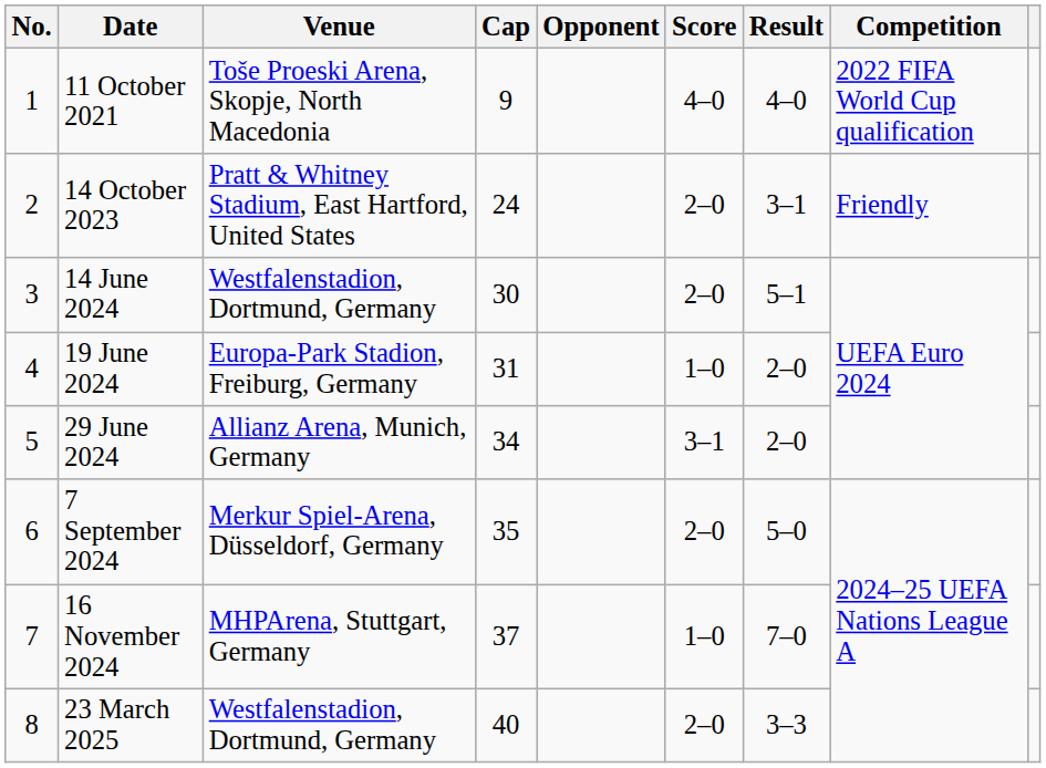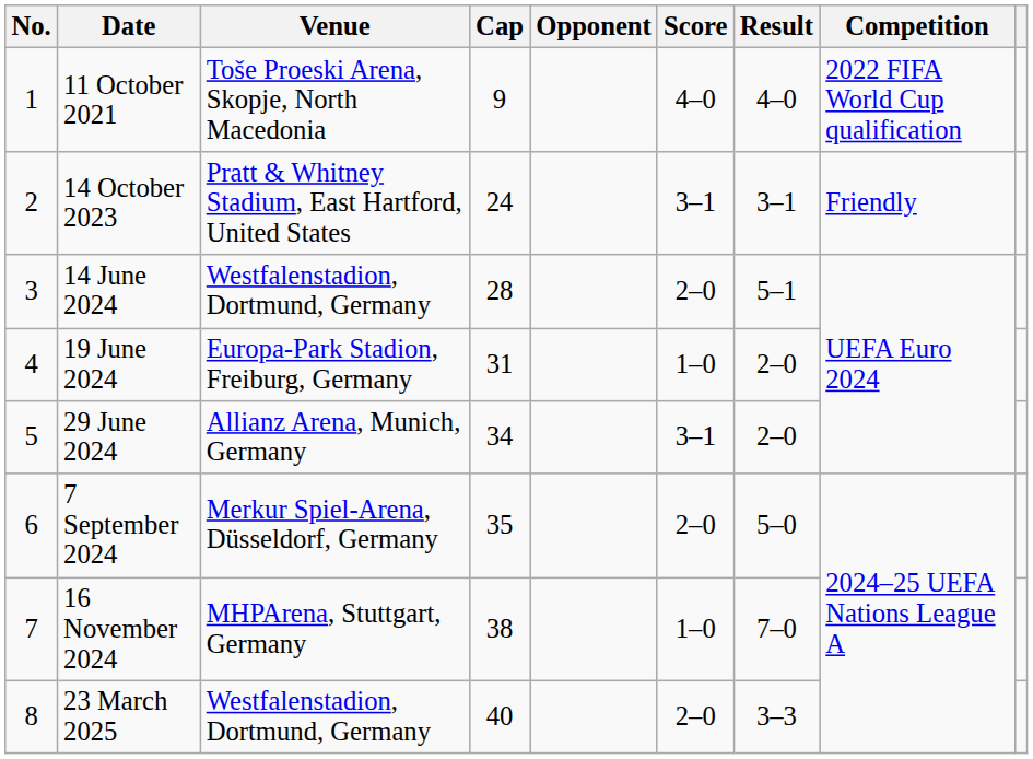 <table class="wikitable">
 <tr>
 <th scope="col">No.</th>
 <th scope="col">Date</th>
 <th scope="col">Venue</th>
 <th scope="col">Cap</th>
 <th scope="col">Opponent</th>
 <th scope="col">Score</th>
 <th scope="col">Result</th>
 <th scope="col">Competition</th>
 <th scope="col" class="unsortable"></th>
 </tr>
 <tr>
 <td align="center">1</td>
 <td>11 October 2021</td>
 <td><a href='#'>Toše Proeski Arena</a>, Skopje, North Macedonia</td>
 <td align="center">9</td>
 <td></td>
 <td align="center">4–0</td>
 <td align="center">4–0</td>
 <td><a href='#'>2022 FIFA World Cup qualification</a></td>
 <td align="center"></td>
 </tr>
 <tr>
 <td align="center">2</td>
 <td>14 October 2023</td>
 <td><a href='#'>Pratt & Whitney Stadium</a>, East Hartford, United States</td>
 <td align="center">24</td>
 <td></td>
-<td align="center">2–0</td>
+<td align="center">3–1</td>
 <td align="center">3–1</td>
 <td><a href='#'>Friendly</a></td>
 <td align="center"></td>
 </tr>
 <tr>
 <td align="center">3</td>
 <td>14 June 2024</td>
 <td><a href='#'>Westfalenstadion</a>, Dortmund, Germany</td>
-<td align="center">30</td>
+<td align="center">28</td>
 <td></td>
 <td align="center">2–0</td>
 <td align="center">5–1</td>
 <td rowspan="3"><a href='#'>UEFA Euro 2024</a></td>
 <td align="center"></td>
 </tr>
 <tr>
 <td align="center">4</td>
 <td>19 June 2024</td>
 <td><a href='#'>Europa-Park Stadion</a>, Freiburg, Germany</td>
 <td align="center">31</td>
 <td></td>
 <td align="center">1–0</td>
 <td align="center">2–0</td>
 <td align="center"></td>
 </tr>
 <tr>
 <td align="center">5</td>
 <td>29 June 2024</td>
 <td><a href='#'>Allianz Arena</a>, Munich, Germany</td>
 <td align="center">34</td>
 <td></td>
 <td align="center">3–1</td>
 <td align="center">2–0</td>
 <td align="center"></td>
 </tr>
 <tr>
 <td align="center">6</td>
 <td>7 September 2024</td>
 <td><a href='#'>Merkur Spiel-Arena</a>, Düsseldorf, Germany</td>
 <td align="center">35</td>
 <td></td>
 <td align="center">2–0</td>
 <td align="center">5–0</td>
 <td rowspan="3"><a href='#'>2024–25 UEFA Nations League A</a></td>
 <td align="center"></td>
 </tr>
 <tr>
 <td align="center">7</td>
 <td>16 November 2024</td>
 <td><a href='#'>MHPArena</a>, Stuttgart, Germany</td>
-<td align="center">37</td>
+<td align="center">38</td>
 <td></td>
 <td align="center">1–0</td>
 <td align="center">7–0</td>
 <td align="center"></td>
 </tr>
 <tr>
 <td align="center">8</td>
 <td>23 March 2025</td>
 <td><a href='#'>Westfalenstadion</a>, Dortmund, Germany</td>
 <td align="center">40</td>
 <td></td>
 <td align="center">2–0</td>
 <td align="center">3–3</td>
 <td align="center"></td>
 </tr>
 </table>
